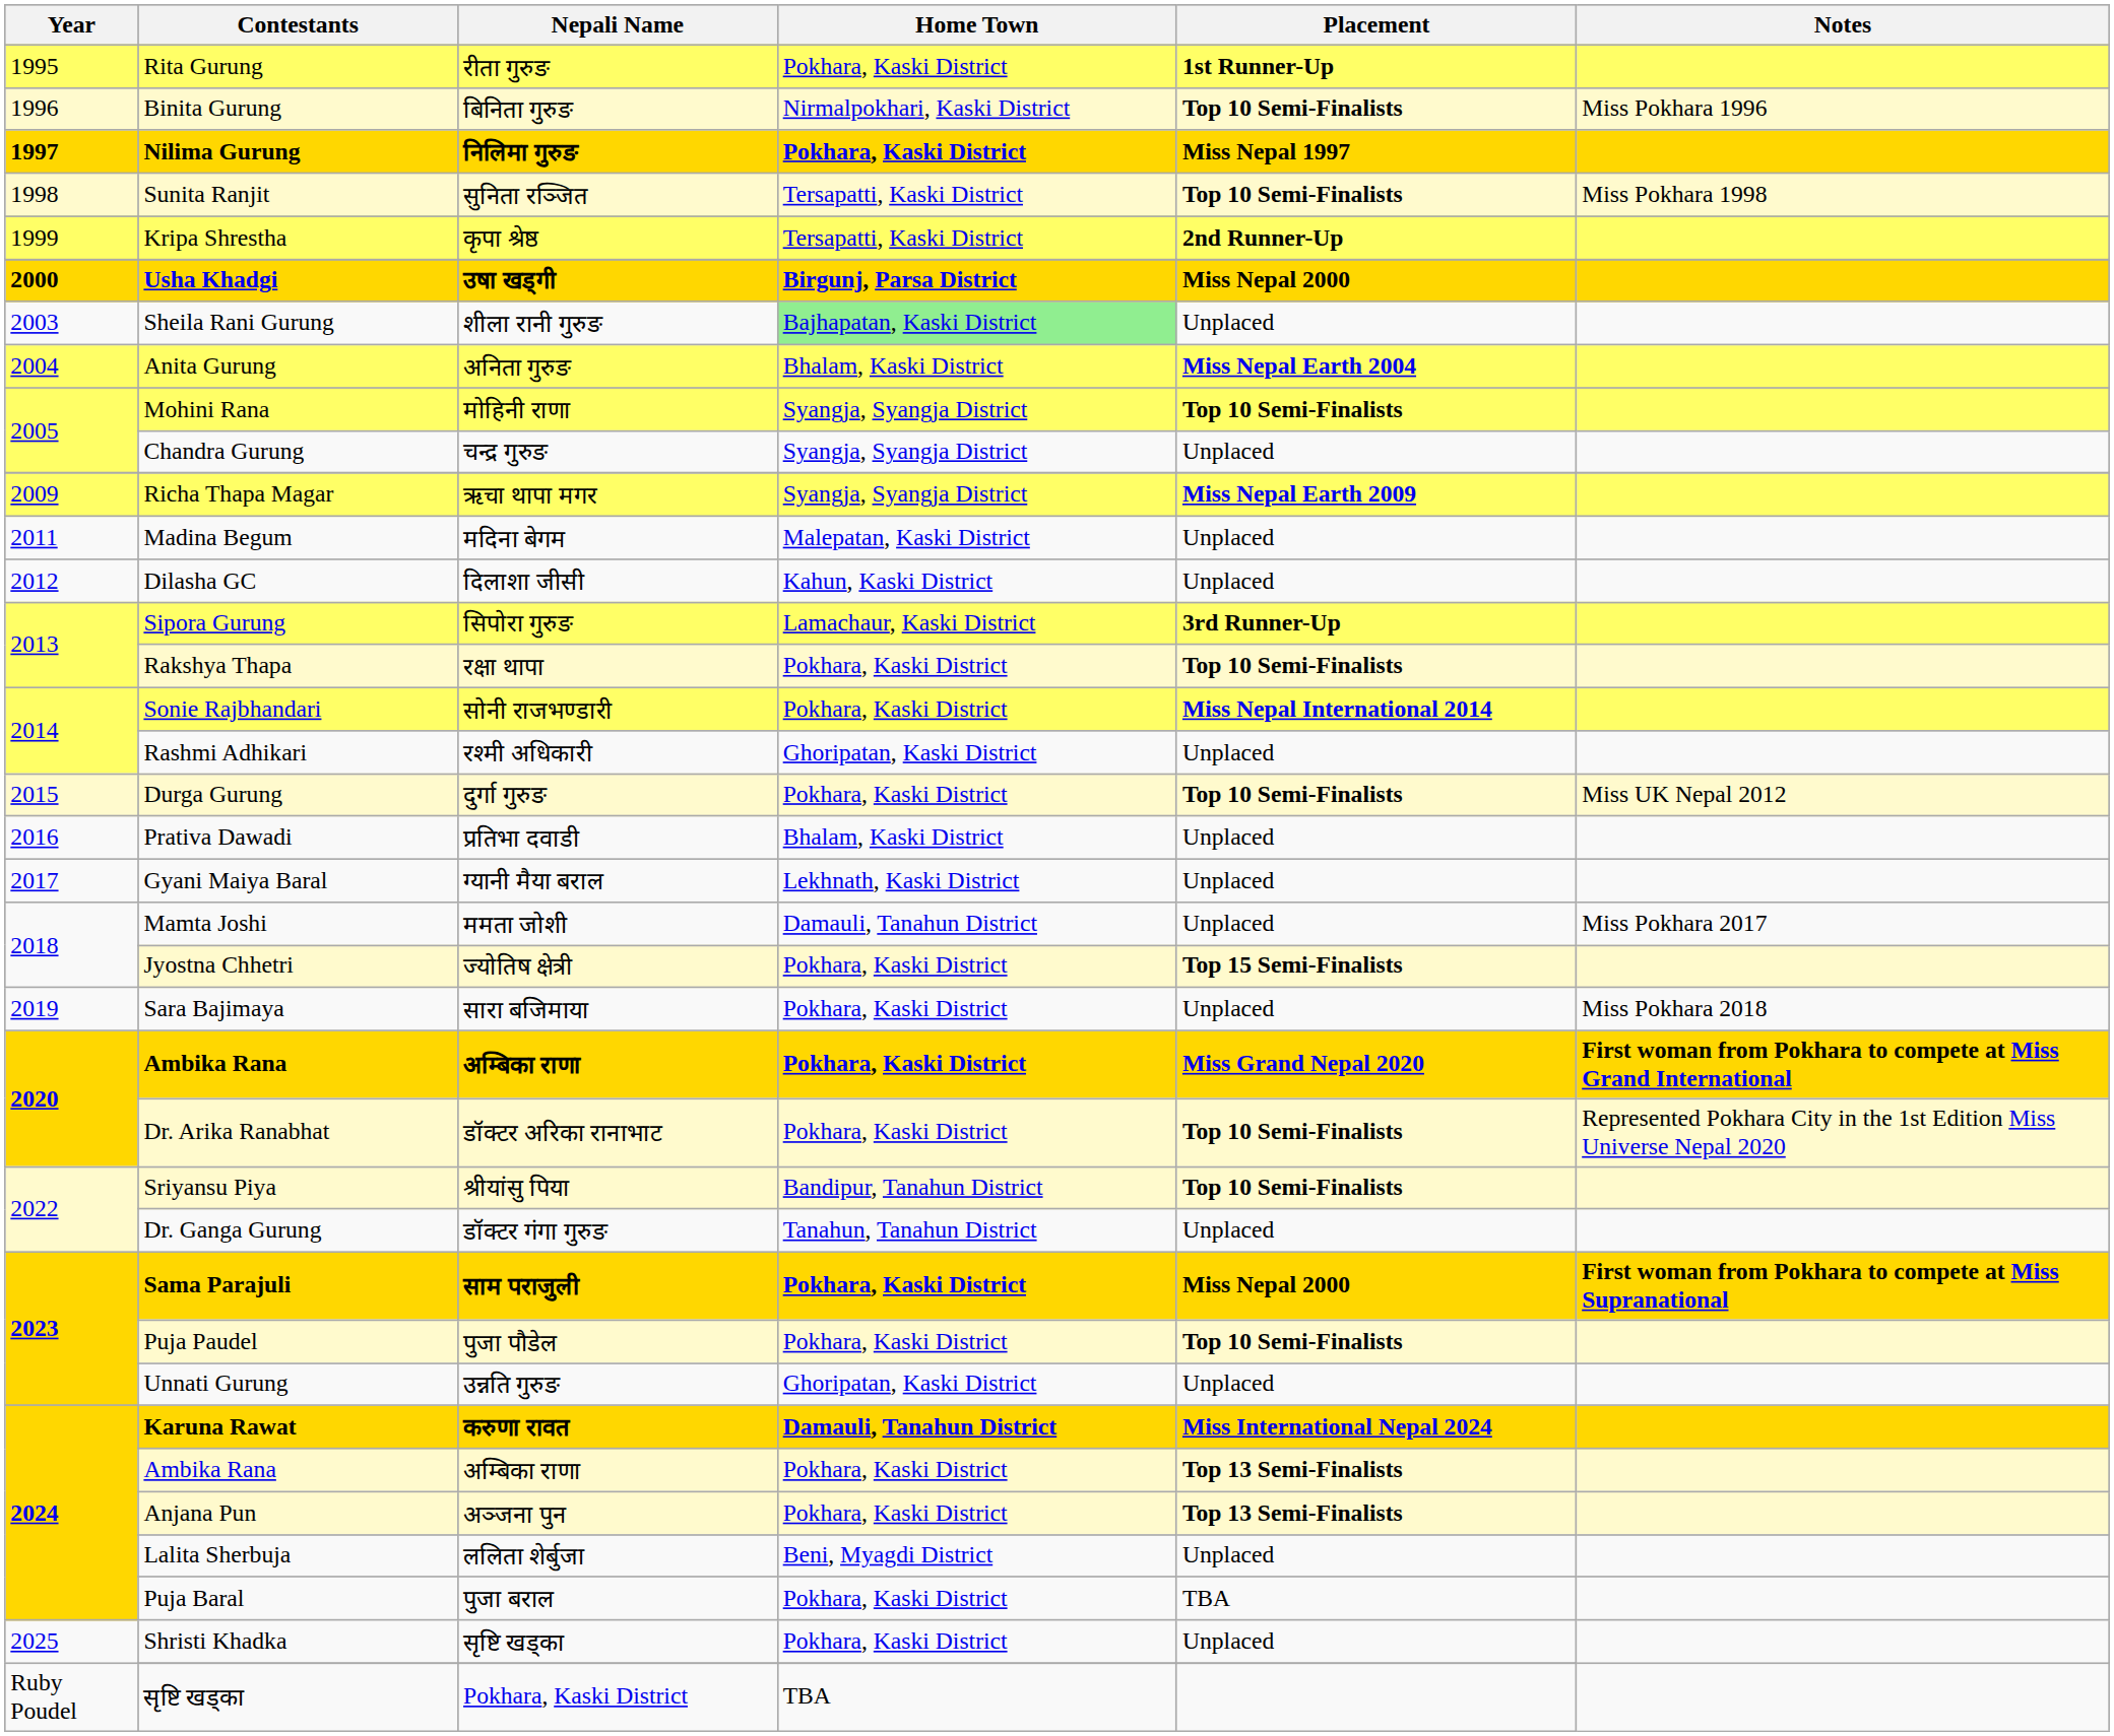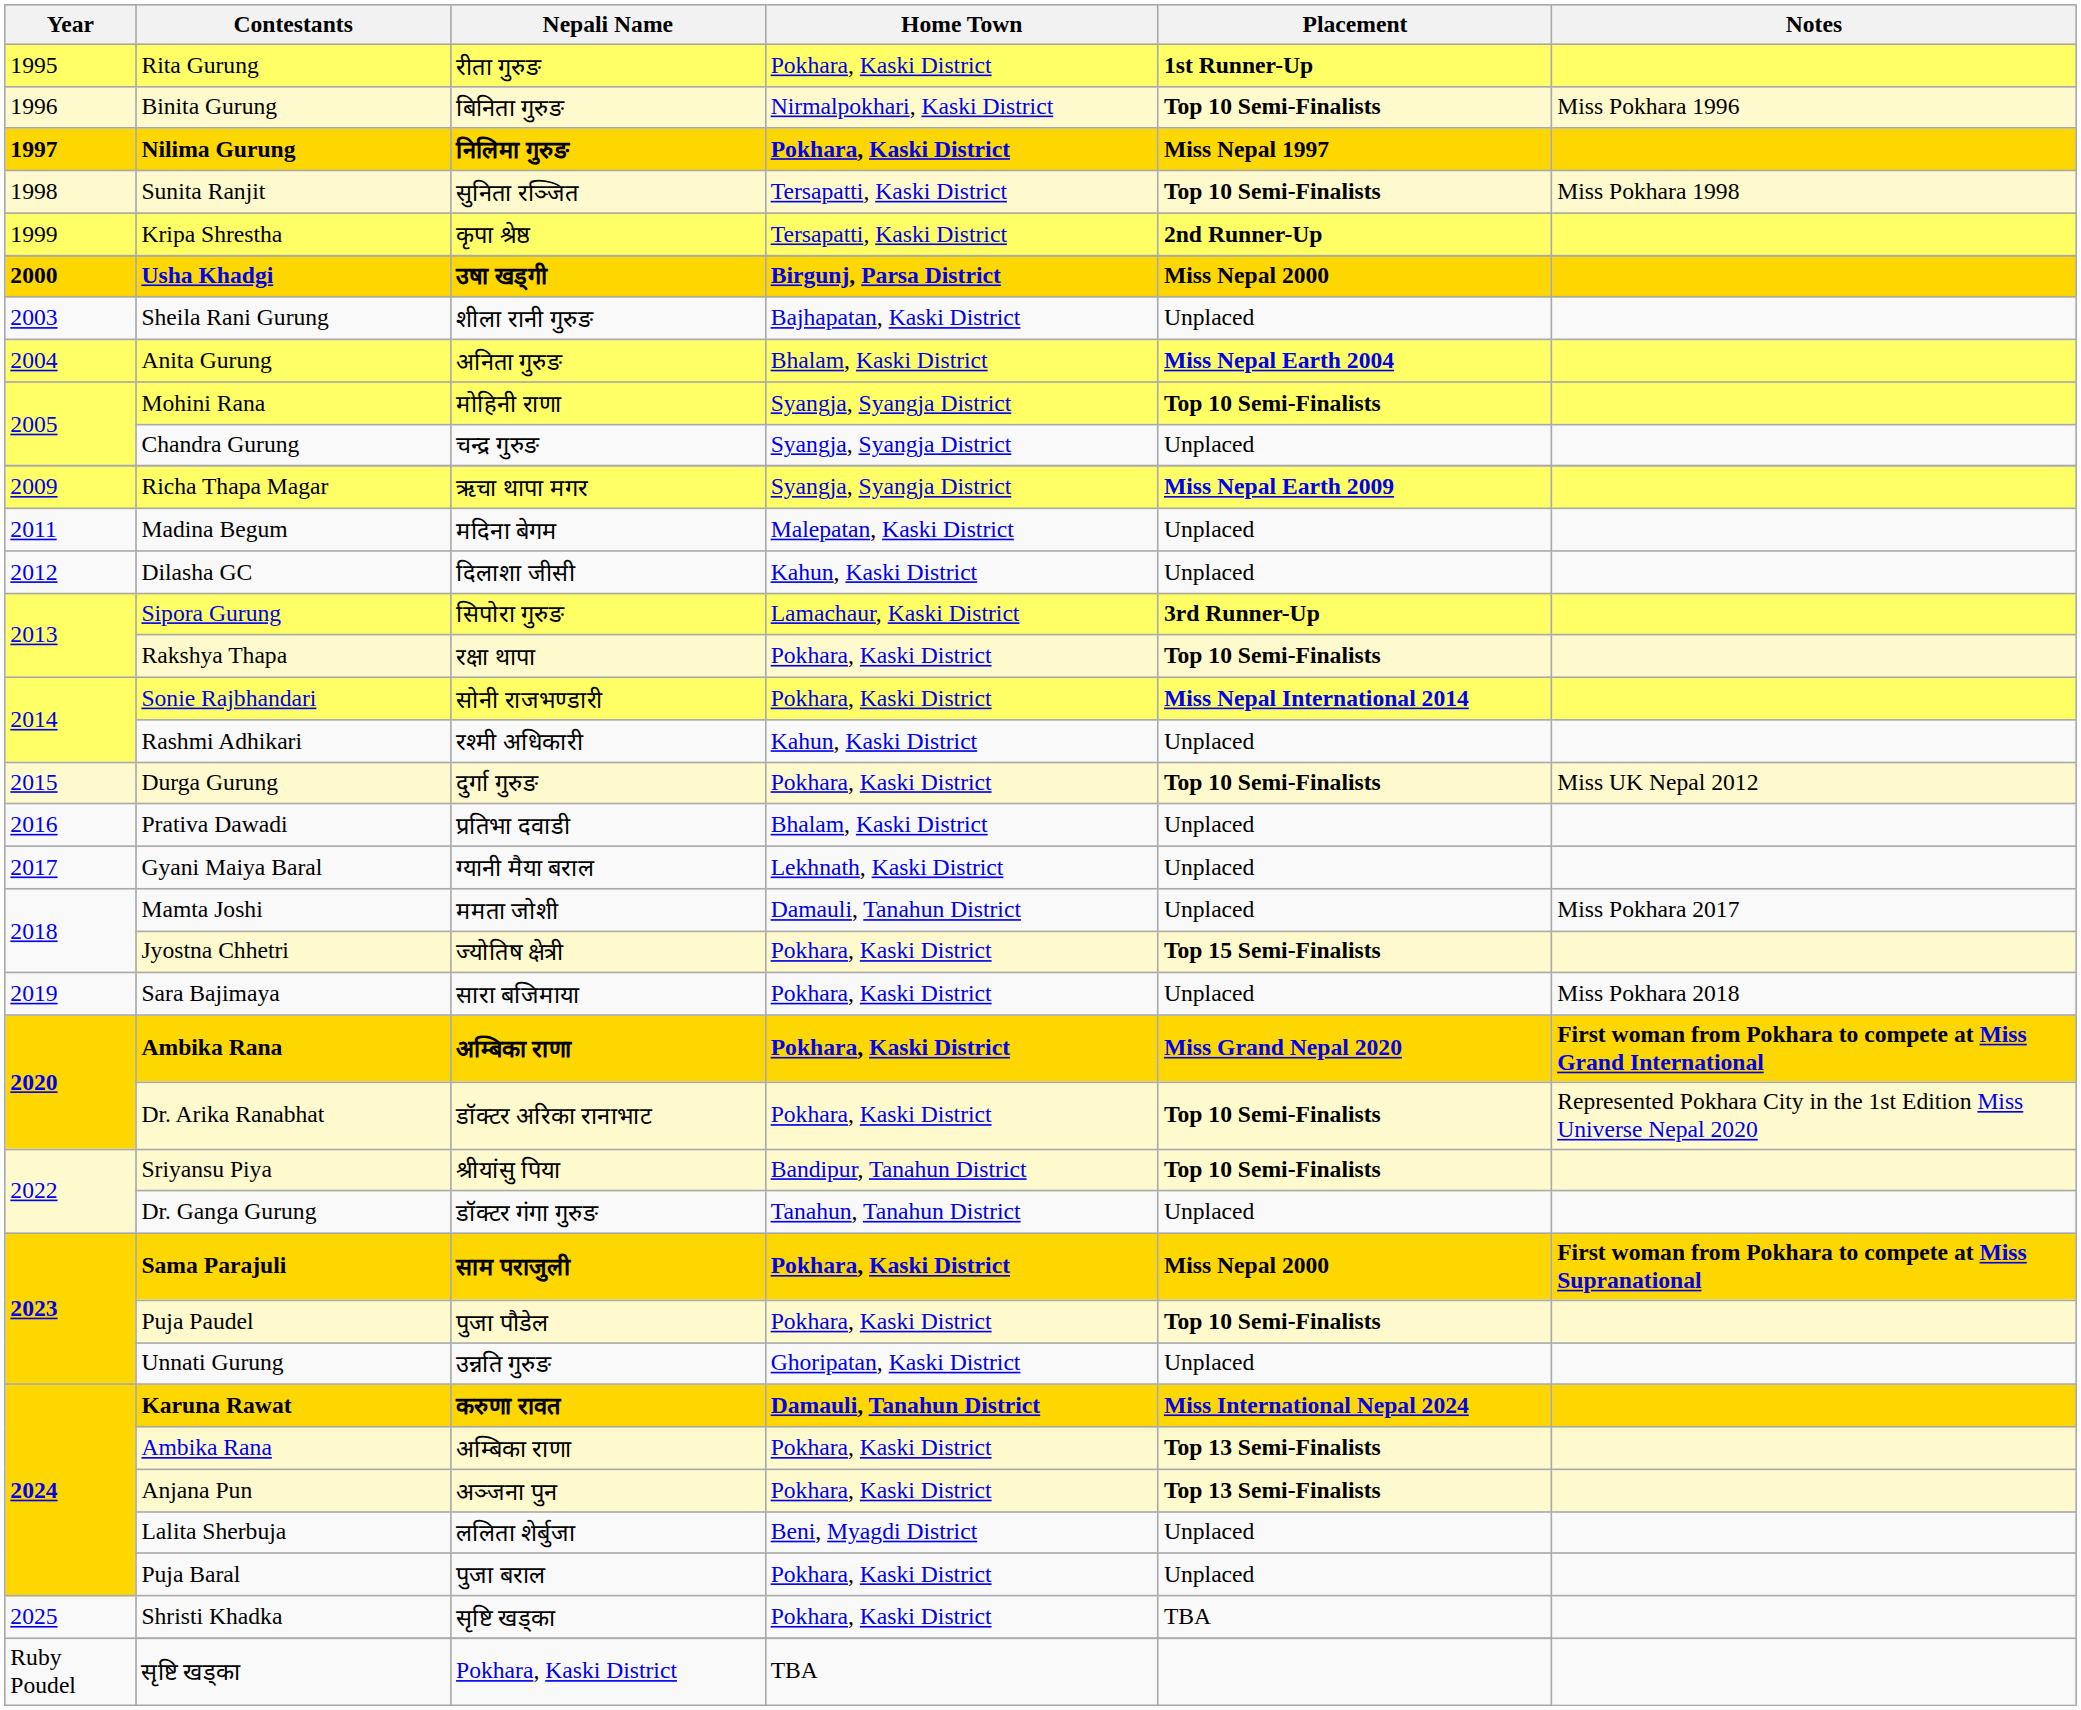 <table class="wikitable" style="width:100%; font-size:90%;">
 <tr>
 <th style="width:05%;">Year</th>
 <th style="width:12%;">Contestants</th>
 <th style="width:12%;">Nepali Name</th>
 <th style="width:15%;">Home Town</th>
 <th style="width:15%;">Placement</th>
 <th style="width:20%;">Notes</th>
 </tr>
 <tr style="background-color:#FFFF66">
 <td>1995</td>
 <td>Rita Gurung</td>
 <td>रीता गुरुङ</td>
 <td><a href='#'>Pokhara</a>, <a href='#'>Kaski District</a></td>
 <td><strong>1st Runner-Up</strong></td>
 <td style="background:;"></td>
 </tr>
 <tr style="background-color:#FFFACD">
 <td>1996</td>
 <td>Binita Gurung</td>
 <td>बिनिता गुरुङ</td>
 <td><a href='#'>Nirmalpokhari</a>, <a href='#'>Kaski District</a></td>
 <td><strong>Top 10 Semi-Finalists</strong></td>
 <td>Miss Pokhara 1996</td>
 </tr>
 <tr style="background:GOLD; font-weight:bold;">
 <td>1997</td>
 <td>Nilima Gurung</td>
 <td>निलिमा गुरुङ</td>
 <td><a href='#'>Pokhara</a>, <a href='#'>Kaski District</a></td>
 <td><strong>Miss Nepal 1997</strong></td>
 <td style="background:;"></td>
 </tr>
 <tr style="background-color:#FFFACD">
 <td>1998</td>
 <td>Sunita Ranjit</td>
 <td>सुनिता रञ्जित</td>
 <td><a href='#'>Tersapatti</a>, <a href='#'>Kaski District</a></td>
 <td><strong>Top 10 Semi-Finalists</strong></td>
 <td>Miss Pokhara 1998</td>
 </tr>
 <tr style="background-color:#FFFF66">
 <td>1999</td>
 <td>Kripa Shrestha</td>
 <td>कृपा श्रेष्ठ</td>
 <td><a href='#'>Tersapatti</a>, <a href='#'>Kaski District</a></td>
 <td><strong>2nd Runner-Up</strong></td>
 <td style="background:;"></td>
 </tr>
 <tr>
 </tr>
 <tr style="background:GOLD; font-weight:bold;">
 <td>2000</td>
 <td><a href='#'>Usha Khadgi</a></td>
 <td>उषा खड्गी</td>
 <td><a href='#'>Birgunj</a>, <a href='#'>Parsa District</a></td>
 <td><strong>Miss Nepal 2000</strong></td>
 <td style="background:;"></td>
 </tr>
 <tr>
 <td><a href='#'>2003</a></td>
 <td>Sheila Rani Gurung</td>
 <td>शीला रानी गुरुङ</td>
-<td style="background: lightgreen;"><a href='#'>Bajhapatan</a>, <a href='#'>Kaski District</a></td>
+<td><a href='#'>Bajhapatan</a>, <a href='#'>Kaski District</a></td>
 <td>Unplaced</td>
 <td style="background:;"></td>
 </tr>
 <tr style="background-color:#FFFF66">
 <td><a href='#'>2004</a></td>
 <td>Anita Gurung</td>
 <td>अनिता गुरुङ</td>
 <td><a href='#'>Bhalam</a>, <a href='#'>Kaski District</a></td>
 <td><strong><a href='#'>Miss Nepal Earth 2004</a></strong></td>
 <td style="background:;"></td>
 </tr>
 <tr style="background-color:#FFFF66">
 <td rowspan="2"><a href='#'>2005</a></td>
 <td>Mohini Rana</td>
 <td>मोहिनी राणा</td>
 <td><a href='#'>Syangja</a>, <a href='#'>Syangja District</a></td>
 <td><strong>Top 10 Semi-Finalists</strong></td>
 <td style="background:;"></td>
 </tr>
 <tr>
 <td>Chandra Gurung</td>
 <td>चन्द्र गुरुङ</td>
 <td><a href='#'>Syangja</a>, <a href='#'>Syangja District</a></td>
 <td>Unplaced</td>
 <td></td>
 </tr>
 <tr>
 </tr>
 <tr style="background-color:#FFFF66">
 <td><a href='#'>2009</a></td>
 <td>Richa Thapa Magar </td>
 <td>ऋचा थापा मगर</td>
 <td><a href='#'>Syangja</a>, <a href='#'>Syangja District</a></td>
 <td><strong><a href='#'>Miss Nepal Earth 2009</a></strong></td>
 <td style="background:;"></td>
 </tr>
 <tr>
 <td><a href='#'>2011</a></td>
 <td>Madina Begum</td>
 <td>मदिना बेगम</td>
 <td><a href='#'>Malepatan</a>, <a href='#'>Kaski District</a></td>
 <td>Unplaced</td>
 <td style="background:;"></td>
 </tr>
 <tr>
 <td><a href='#'>2012</a></td>
 <td>Dilasha GC</td>
 <td>दिलाशा जीसी</td>
 <td><a href='#'>Kahun</a>, <a href='#'>Kaski District</a></td>
 <td>Unplaced</td>
 <td></td>
 </tr>
 <tr style="background-color:#FFFF66">
 <td rowspan="2"><a href='#'>2013</a></td>
 <td><a href='#'>Sipora Gurung</a></td>
 <td>सिपोरा गुरुङ</td>
 <td><a href='#'>Lamachaur</a>, <a href='#'>Kaski District</a></td>
 <td><strong>3rd Runner-Up</strong></td>
 <td style="background:;"></td>
 </tr>
 <tr style="background-color:#FFFACD">
 <td>Rakshya Thapa</td>
 <td>रक्षा थापा</td>
 <td><a href='#'>Pokhara</a>, <a href='#'>Kaski District</a></td>
 <td><strong>Top 10 Semi-Finalists</strong></td>
 <td></td>
 </tr>
 <tr style="background-color:#FFFF66">
 <td rowspan="2"><a href='#'>2014</a></td>
 <td><a href='#'>Sonie Rajbhandari</a></td>
 <td>सोनी राजभण्डारी</td>
 <td><a href='#'>Pokhara</a>, <a href='#'>Kaski District</a></td>
 <td><strong><a href='#'>Miss Nepal International 2014</a></strong></td>
 <td style="background:;"></td>
 </tr>
 <tr>
 <td>Rashmi Adhikari</td>
 <td>रश्मी अधिकारी</td>
-<td><a href='#'>Ghoripatan</a>, <a href='#'>Kaski District</a></td>
+<td><a href='#'>Kahun</a>, <a href='#'>Kaski District</a></td>
 <td>Unplaced</td>
 <td style="background:;"></td>
 </tr>
 <tr style="background-color:#FFFACD">
 <td><a href='#'>2015</a></td>
 <td>Durga Gurung</td>
 <td>दुर्गा गुरुङ</td>
 <td><a href='#'>Pokhara</a>, <a href='#'>Kaski District</a></td>
 <td><strong>Top 10 Semi-Finalists</strong></td>
 <td>Miss UK Nepal 2012</td>
 </tr>
 <tr>
 <td><a href='#'>2016</a></td>
 <td>Prativa Dawadi</td>
 <td>प्रतिभा दवाडी</td>
 <td><a href='#'>Bhalam</a>, <a href='#'>Kaski District</a></td>
 <td>Unplaced</td>
 <td style="background:;"></td>
 </tr>
 <tr>
 <td><a href='#'>2017</a></td>
 <td>Gyani Maiya Baral</td>
 <td>ग्यानी मैया बराल</td>
 <td><a href='#'>Lekhnath</a>, <a href='#'>Kaski District</a></td>
 <td>Unplaced</td>
 <td></td>
 </tr>
 <tr>
 <td rowspan="2"><a href='#'>2018</a></td>
 <td>Mamta Joshi</td>
 <td>ममता जोशी</td>
 <td><a href='#'>Damauli</a>, <a href='#'>Tanahun District</a></td>
 <td>Unplaced</td>
 <td>Miss Pokhara 2017</td>
 </tr>
 <tr style="background-color:#FFFACD">
 <td>Jyostna Chhetri</td>
 <td>ज्योतिष क्षेत्री</td>
 <td><a href='#'>Pokhara</a>, <a href='#'>Kaski District</a></td>
 <td><strong>Top 15 Semi-Finalists</strong></td>
 <td></td>
 </tr>
 <tr>
 <td><a href='#'>2019</a></td>
 <td>Sara Bajimaya</td>
 <td>सारा बजिमाया</td>
 <td><a href='#'>Pokhara</a>, <a href='#'>Kaski District</a></td>
 <td>Unplaced</td>
 <td>Miss Pokhara 2018</td>
 </tr>
 <tr style="background:GOLD; font-weight:bold;">
 <td rowspan="2"><a href='#'>2020</a></td>
 <td>Ambika Rana</td>
 <td>अम्बिका राणा</td>
 <td><a href='#'>Pokhara</a>, <a href='#'>Kaski District</a></td>
 <td><strong><a href='#'>Miss Grand Nepal 2020</a></strong></td>
 <td>First woman from Pokhara to compete at <a href='#'>Miss Grand International</a></td>
 </tr>
 <tr style="background-color:#FFFACD">
 <td>Dr. Arika Ranabhat</td>
 <td>डॉक्टर अरिका रानाभाट</td>
 <td><a href='#'>Pokhara</a>, <a href='#'>Kaski District</a></td>
 <td><strong>Top 10 Semi-Finalists</strong></td>
 <td>Represented Pokhara City in the 1st Edition <a href='#'>Miss Universe Nepal 2020</a></td>
 </tr>
 <tr style="background-color:#FFFACD">
 <td rowspan="2"><a href='#'>2022</a></td>
 <td>Sriyansu Piya</td>
 <td>श्रीयांसु पिया</td>
 <td><a href='#'>Bandipur</a>, <a href='#'>Tanahun District</a></td>
 <td><strong>Top 10 Semi-Finalists</strong></td>
 <td></td>
 </tr>
 <tr>
 <td>Dr. Ganga Gurung</td>
 <td>डॉक्टर गंगा गुरुङ</td>
 <td><a href='#'>Tanahun</a>, <a href='#'>Tanahun District</a></td>
 <td>Unplaced</td>
 <td style="background:;"></td>
 </tr>
 <tr style="background:GOLD; font-weight:bold;">
 <td rowspan="3"><a href='#'>2023</a></td>
 <td>Sama Parajuli</td>
 <td>साम पराजुली</td>
 <td><a href='#'>Pokhara</a>, <a href='#'>Kaski District</a></td>
 <td><strong>Miss Nepal 2000</strong></td>
 <td>First woman from Pokhara to compete at <a href='#'>Miss Supranational</a></td>
 </tr>
 <tr style="background-color:#FFFACD">
 <td>Puja Paudel</td>
 <td>पुजा पौडेल</td>
 <td><a href='#'>Pokhara</a>, <a href='#'>Kaski District</a></td>
 <td><strong>Top 10 Semi-Finalists</strong></td>
 <td style="background:;"></td>
 </tr>
 <tr>
 <td>Unnati Gurung</td>
 <td>उन्नति गुरुङ</td>
 <td><a href='#'>Ghoripatan</a>, <a href='#'>Kaski District</a></td>
 <td>Unplaced</td>
 <td style="background:;"></td>
 </tr>
 <tr style="background:GOLD; font-weight:bold;">
 <td rowspan="5"><a href='#'>2024</a></td>
 <td>Karuna Rawat</td>
 <td>करुणा रावत</td>
 <td><a href='#'>Damauli</a>, <a href='#'>Tanahun District</a></td>
 <td><a href='#'>Miss International Nepal 2024</a></td>
 <td style="background:;"></td>
 </tr>
 <tr style="background-color:#FFFACD">
 <td><a href='#'>Ambika Rana</a></td>
 <td>अम्बिका राणा</td>
 <td><a href='#'>Pokhara</a>, <a href='#'>Kaski District</a></td>
 <td><strong>Top 13 Semi-Finalists</strong></td>
 <td style="background:;"></td>
 </tr>
 <tr style="background-color:#FFFACD">
 <td>Anjana Pun </td>
 <td>अञ्जना पुन</td>
 <td><a href='#'>Pokhara</a>, <a href='#'>Kaski District</a></td>
 <td><strong>Top 13 Semi-Finalists</strong></td>
 <td style="background:;"></td>
 </tr>
 <tr>
 <td>Lalita Sherbuja</td>
 <td>ललिता शेर्बुजा</td>
 <td><a href='#'>Beni</a>, <a href='#'>Myagdi District</a></td>
 <td>Unplaced</td>
 <td style="background:;"></td>
 </tr>
 <tr>
 <td>Puja Baral</td>
 <td>पुजा बराल</td>
 <td><a href='#'>Pokhara</a>, <a href='#'>Kaski District</a></td>
-<td>TBA</td>
+<td>Unplaced</td>
 <td style="background:;"></td>
 </tr>
 <tr>
 <td rowspan="2"><a href='#'>2025</a></td>
 <td>Shristi Khadka </td>
 <td>सृष्टि खड्का</td>
 <td><a href='#'>Pokhara</a>, <a href='#'>Kaski District</a></td>
-<td>Unplaced</td>
+<td>TBA</td>
 <td style="background:;"></td>
 </tr>
 <tr>
 </tr>
 <tr>
 <td>Ruby Poudel </td>
 <td>सृष्टि खड्का</td>
 <td><a href='#'>Pokhara</a>, <a href='#'>Kaski District</a></td>
 <td>TBA</td>
 <td style="background:;"></td>
 </tr>
 <tr>
 </tr>
 </table>
